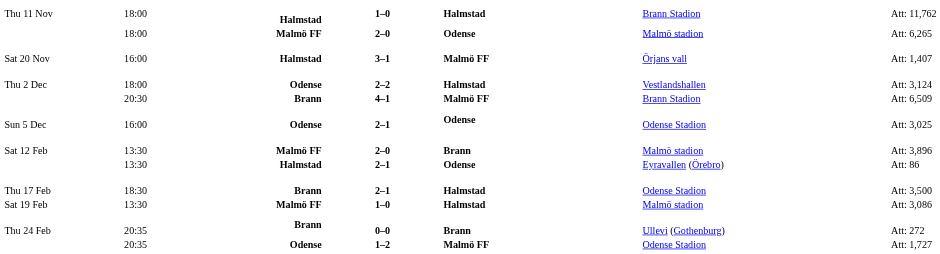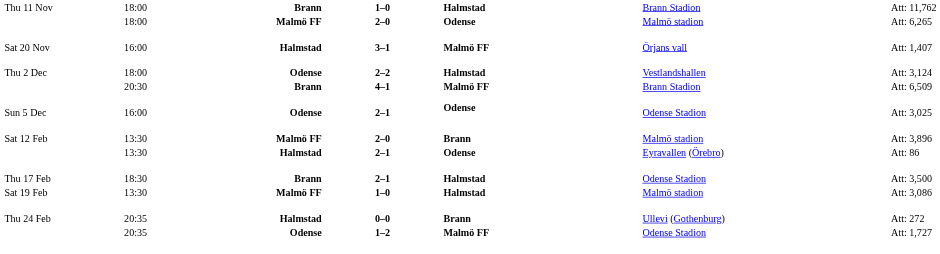 <table cellspacing=1 width=90%>
 <tr>
 <th width=12%></th>
 <th width=10%></th>
 <th width=10%></th>
 <th width=12%></th>
 <th width=20%></th>
 <th width=25%></th>
 <th width=10%></th>
 </tr>
 <tr style=font-size:90%>
 <td>Thu 11 Nov</td>
 <td>18:00</td>
-<td align=right><br><strong>Halmstad</strong></td>
+<td align=right><strong>Brann</strong></td>
 <td align=center><strong>1–0</strong></td>
 <td align=left><strong>Halmstad</strong></td>
 <td><a href='#'>Brann Stadion</a></td>
 <td>Att: 11,762</td>
 <td></td>
 </tr>
 <tr style=font-size:90%>
 <td></td>
 <td>18:00</td>
 <td align=right><strong>Malmö FF</strong></td>
 <td align=center><strong>2–0</strong></td>
 <td align=left><strong>Odense</strong></td>
 <td><a href='#'>Malmö stadion</a></td>
 <td>Att: 6,265</td>
 </tr>
 <tr style=font-size:90%>
 <td><br>Sat 20 Nov</td>
 <td><br>16:00</td>
 <td align=right><br><strong>Halmstad</strong></td>
 <td align=center><br><strong>3–1</strong></td>
 <td align=left><br><strong>Malmö FF</strong></td>
 <td><br><a href='#'>Örjans vall</a></td>
 <td><br>Att: 1,407</td>
 </tr>
 <tr style=font-size:90%>
 <td><br>Thu 2 Dec</td>
 <td><br>18:00</td>
 <td align=right><br><strong>Odense</strong></td>
 <td align=center><br><strong>2–2</strong></td>
 <td align=left><br><strong>Halmstad</strong></td>
 <td><br><a href='#'>Vestlandshallen</a></td>
 <td><br>Att: 3,124</td>
 <td></td>
 </tr>
 <tr style=font-size:90%>
 <td></td>
 <td>20:30</td>
 <td align=right><strong>Brann</strong></td>
 <td align=center><strong>4–1</strong></td>
 <td align=left><strong>Malmö FF</strong></td>
 <td><a href='#'>Brann Stadion</a></td>
 <td>Att: 6,509</td>
 </tr>
 <tr style=font-size:90%>
 <td><br>Sun 5 Dec</td>
 <td><br>16:00</td>
 <td align=right><br><strong>Odense</strong></td>
 <td align=center><br><strong>2–1</strong></td>
 <td align=left><strong>Odense</strong></td>
 <td><br><a href='#'>Odense Stadion</a></td>
 <td><br>Att: 3,025</td>
 </tr>
 <tr style=font-size:90%>
 <td><br>Sat 12 Feb</td>
 <td><br>13:30</td>
 <td align=right><br><strong>Malmö FF</strong></td>
 <td align=center><br><strong>2–0</strong></td>
 <td align=left><br><strong>Brann</strong></td>
 <td><br><a href='#'>Malmö stadion</a></td>
 <td><br>Att: 3,896</td>
 <td></td>
 </tr>
 <tr style=font-size:90%>
 <td></td>
 <td>13:30</td>
 <td align=right><strong>Halmstad</strong></td>
 <td align=center><strong>2–1</strong></td>
 <td align=left><strong>Odense</strong></td>
 <td><a href='#'>Eyravallen</a> (<a href='#'>Örebro</a>)</td>
 <td>Att: 86</td>
 </tr>
 <tr style=font-size:90%>
 <td><br>Thu 17 Feb</td>
 <td><br>18:30</td>
 <td align=right><br><strong>Brann</strong></td>
 <td align=center><br><strong>2–1</strong></td>
 <td align=left><br><strong>Halmstad</strong></td>
 <td><br><a href='#'>Odense Stadion</a></td>
 <td><br>Att: 3,500</td>
 <td></td>
 </tr>
 <tr style=font-size:90%>
 <td>Sat 19 Feb</td>
 <td>13:30</td>
 <td align=right><strong>Malmö FF</strong></td>
 <td align=center><strong>1–0</strong></td>
 <td align=left><strong>Halmstad</strong></td>
 <td><a href='#'>Malmö stadion</a></td>
 <td>Att: 3,086</td>
 </tr>
 <tr style=font-size:90%>
 <td><br>Thu 24 Feb</td>
 <td><br>20:35</td>
-<td align=right><strong>Brann</strong></td>
+<td align=right><br><strong>Halmstad</strong></td>
 <td align=center><br><strong>0–0</strong></td>
 <td align=left><br><strong>Brann</strong></td>
 <td><br><a href='#'>Ullevi</a> (<a href='#'>Gothenburg</a>)</td>
 <td><br>Att: 272</td>
 <td></td>
 </tr>
 <tr style=font-size:90%>
 <td></td>
 <td>20:35</td>
 <td align=right><strong>Odense</strong></td>
 <td align=center><strong>1–2</strong></td>
 <td align=left><strong>Malmö FF</strong></td>
 <td><a href='#'>Odense Stadion</a></td>
 <td>Att: 1,727</td>
 </tr>
 </table>
